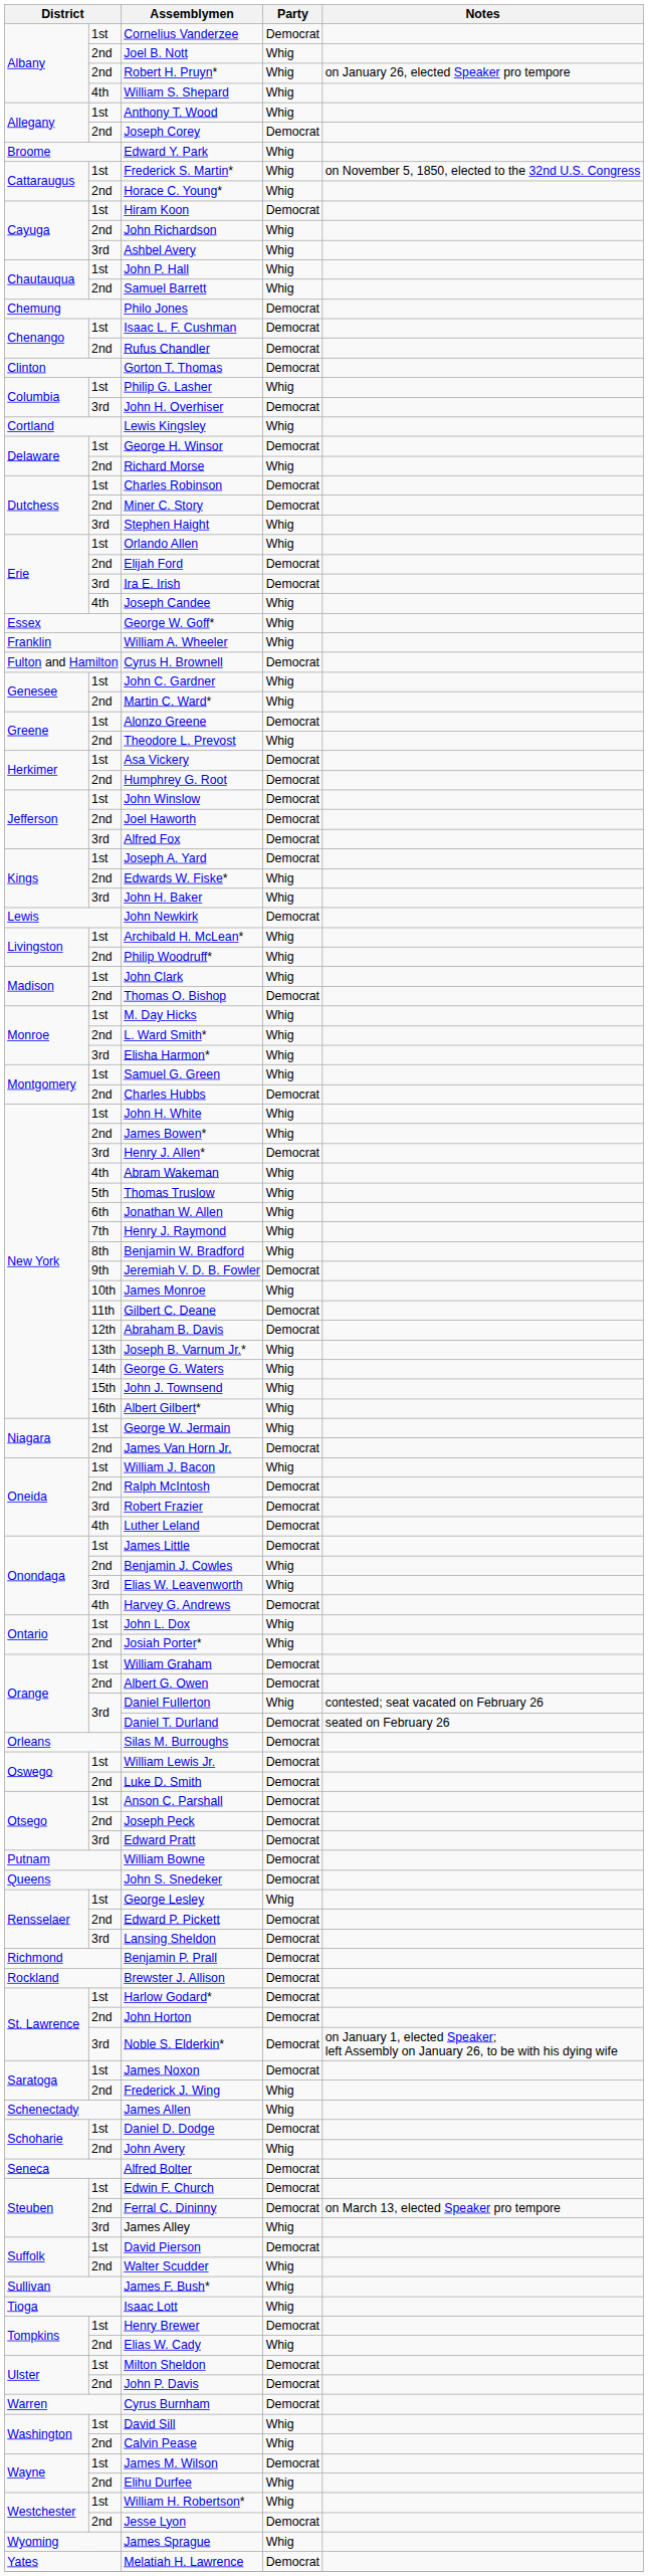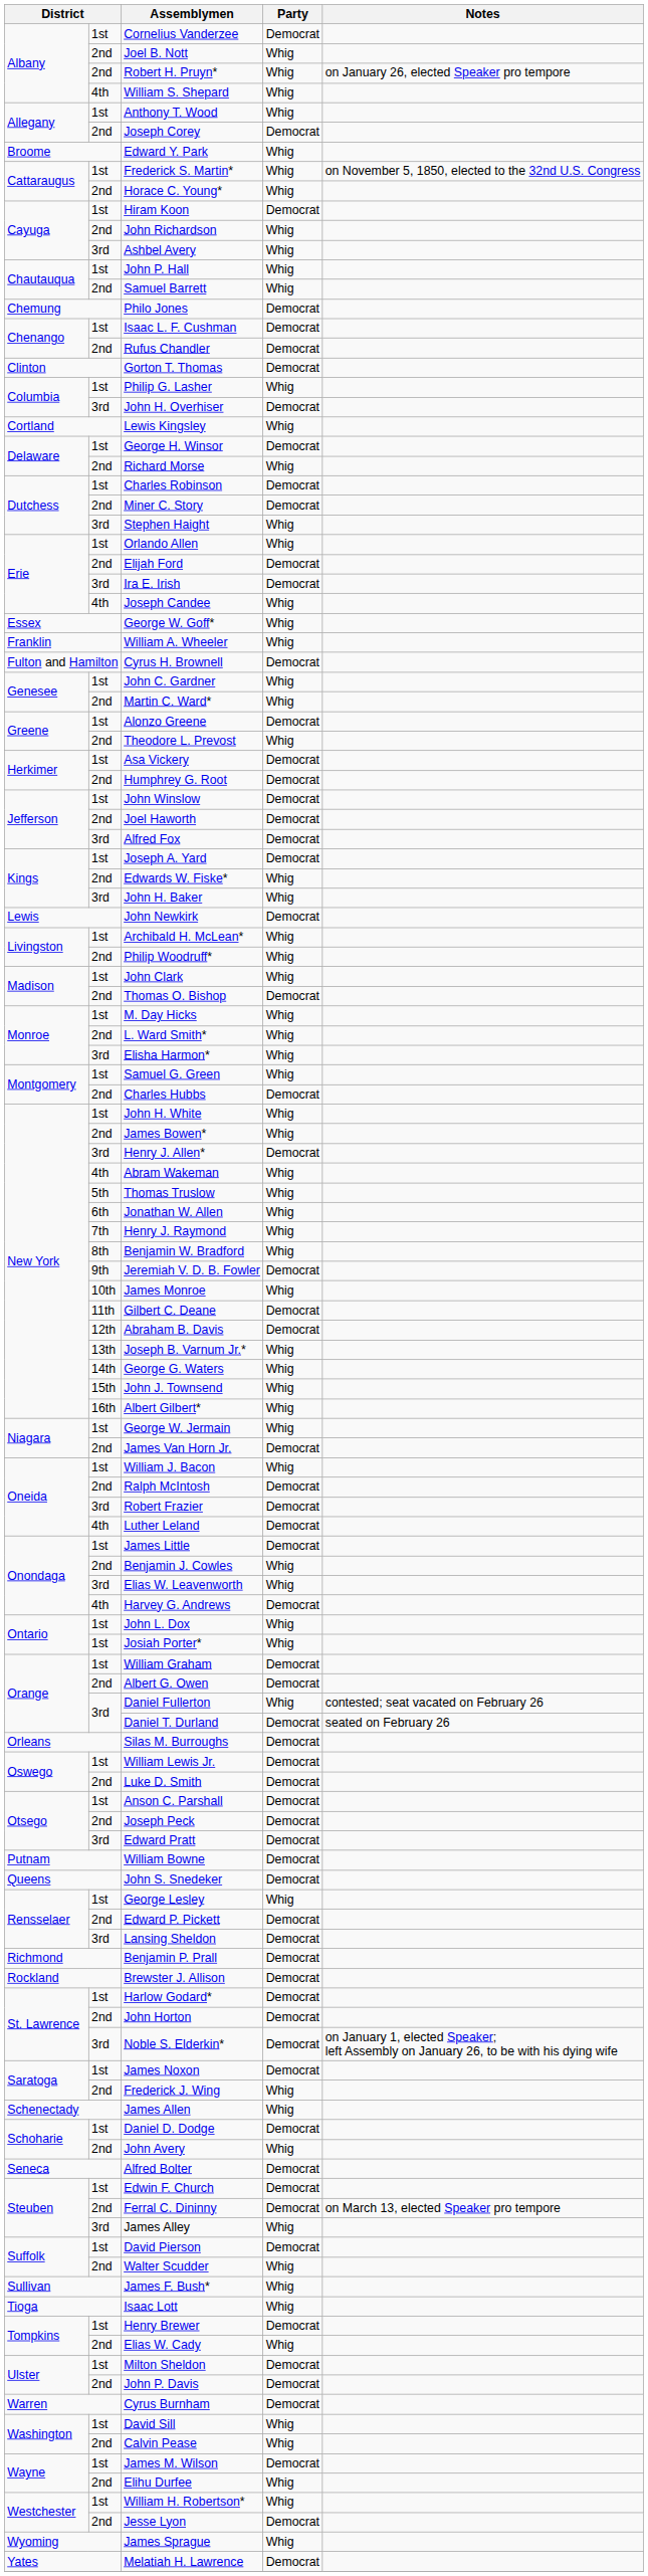 <table class=wikitable>
 <tr>
 <th colspan="2">District</th>
 <th>Assemblymen</th>
 <th>Party</th>
 <th>Notes</th>
 </tr>
 <tr>
 <td rowspan="4"><a href='#'>Albany</a></td>
 <td>1st</td>
 <td><a href='#'>Cornelius Vanderzee</a></td>
 <td>Democrat</td>
 <td></td>
 </tr>
 <tr>
 <td>2nd</td>
 <td><a href='#'>Joel B. Nott</a></td>
 <td>Whig</td>
 <td></td>
 </tr>
 <tr>
 <td>2nd</td>
 <td><a href='#'>Robert H. Pruyn</a>*</td>
 <td>Whig</td>
 <td>on January 26, elected <a href='#'>Speaker</a> pro tempore</td>
 </tr>
 <tr>
 <td>4th</td>
 <td><a href='#'>William S. Shepard</a></td>
 <td>Whig</td>
 <td></td>
 </tr>
 <tr>
 <td rowspan="2"><a href='#'>Allegany</a></td>
 <td>1st</td>
 <td><a href='#'>Anthony T. Wood</a></td>
 <td>Whig</td>
 <td></td>
 </tr>
 <tr>
 <td>2nd</td>
 <td><a href='#'>Joseph Corey</a></td>
 <td>Democrat</td>
 <td></td>
 </tr>
 <tr>
 <td colspan="2"><a href='#'>Broome</a></td>
 <td><a href='#'>Edward Y. Park</a></td>
 <td>Whig</td>
 <td></td>
 </tr>
 <tr>
 <td rowspan="2"><a href='#'>Cattaraugus</a></td>
 <td>1st</td>
 <td><a href='#'>Frederick S. Martin</a>*</td>
 <td>Whig</td>
 <td>on November 5, 1850, elected to the <a href='#'>32nd U.S. Congress</a></td>
 </tr>
 <tr>
 <td>2nd</td>
 <td><a href='#'>Horace C. Young</a>*</td>
 <td>Whig</td>
 <td></td>
 </tr>
 <tr>
 <td rowspan="3"><a href='#'>Cayuga</a></td>
 <td>1st</td>
 <td><a href='#'>Hiram Koon</a></td>
 <td>Democrat</td>
 <td></td>
 </tr>
 <tr>
 <td>2nd</td>
 <td><a href='#'>John Richardson</a></td>
 <td>Whig</td>
 <td></td>
 </tr>
 <tr>
 <td>3rd</td>
 <td><a href='#'>Ashbel Avery</a></td>
 <td>Whig</td>
 <td></td>
 </tr>
 <tr>
 <td rowspan="2"><a href='#'>Chautauqua</a></td>
 <td>1st</td>
 <td><a href='#'>John P. Hall</a></td>
 <td>Whig</td>
 <td></td>
 </tr>
 <tr>
 <td>2nd</td>
 <td><a href='#'>Samuel Barrett</a></td>
 <td>Whig</td>
 <td></td>
 </tr>
 <tr>
 <td colspan="2"><a href='#'>Chemung</a></td>
 <td><a href='#'>Philo Jones</a></td>
 <td>Democrat</td>
 <td></td>
 </tr>
 <tr>
 <td rowspan="2"><a href='#'>Chenango</a></td>
 <td>1st</td>
 <td><a href='#'>Isaac L. F. Cushman</a></td>
 <td>Democrat</td>
 <td></td>
 </tr>
 <tr>
 <td>2nd</td>
 <td><a href='#'>Rufus Chandler</a></td>
 <td>Democrat</td>
 <td></td>
 </tr>
 <tr>
 <td colspan="2"><a href='#'>Clinton</a></td>
 <td><a href='#'>Gorton T. Thomas</a></td>
 <td>Democrat</td>
 <td></td>
 </tr>
 <tr>
 <td rowspan="2"><a href='#'>Columbia</a></td>
 <td>1st</td>
 <td><a href='#'>Philip G. Lasher</a></td>
 <td>Whig</td>
 <td></td>
 </tr>
 <tr>
 <td>3rd</td>
 <td><a href='#'>John H. Overhiser</a></td>
 <td>Democrat</td>
 <td></td>
 </tr>
 <tr>
 <td colspan="2"><a href='#'>Cortland</a></td>
 <td><a href='#'>Lewis Kingsley</a></td>
 <td>Whig</td>
 <td></td>
 </tr>
 <tr>
 <td rowspan="2"><a href='#'>Delaware</a></td>
 <td>1st</td>
 <td><a href='#'>George H. Winsor</a></td>
 <td>Democrat</td>
 <td></td>
 </tr>
 <tr>
 <td>2nd</td>
 <td><a href='#'>Richard Morse</a></td>
 <td>Whig</td>
 <td></td>
 </tr>
 <tr>
 <td rowspan="3"><a href='#'>Dutchess</a></td>
 <td>1st</td>
 <td><a href='#'>Charles Robinson</a></td>
 <td>Democrat</td>
 <td></td>
 </tr>
 <tr>
 <td>2nd</td>
 <td><a href='#'>Miner C. Story</a></td>
 <td>Democrat</td>
 <td></td>
 </tr>
 <tr>
 <td>3rd</td>
 <td><a href='#'>Stephen Haight</a></td>
 <td>Whig</td>
 <td></td>
 </tr>
 <tr>
 <td rowspan="4"><a href='#'>Erie</a></td>
 <td>1st</td>
 <td><a href='#'>Orlando Allen</a></td>
 <td>Whig</td>
 <td></td>
 </tr>
 <tr>
 <td>2nd</td>
 <td><a href='#'>Elijah Ford</a></td>
 <td>Democrat</td>
 <td></td>
 </tr>
 <tr>
 <td>3rd</td>
 <td><a href='#'>Ira E. Irish</a></td>
 <td>Democrat</td>
 <td></td>
 </tr>
 <tr>
 <td>4th</td>
 <td><a href='#'>Joseph Candee</a></td>
 <td>Whig</td>
 <td></td>
 </tr>
 <tr>
 <td colspan="2"><a href='#'>Essex</a></td>
 <td><a href='#'>George W. Goff</a>*</td>
 <td>Whig</td>
 <td></td>
 </tr>
 <tr>
 <td colspan="2"><a href='#'>Franklin</a></td>
 <td><a href='#'>William A. Wheeler</a></td>
 <td>Whig</td>
 <td></td>
 </tr>
 <tr>
 <td colspan="2"><a href='#'>Fulton</a> and <a href='#'>Hamilton</a></td>
 <td><a href='#'>Cyrus H. Brownell</a></td>
 <td>Democrat</td>
 <td></td>
 </tr>
 <tr>
 <td rowspan="2"><a href='#'>Genesee</a></td>
 <td>1st</td>
 <td><a href='#'>John C. Gardner</a></td>
 <td>Whig</td>
 <td></td>
 </tr>
 <tr>
 <td>2nd</td>
 <td><a href='#'>Martin C. Ward</a>*</td>
 <td>Whig</td>
 <td></td>
 </tr>
 <tr>
 <td rowspan="2"><a href='#'>Greene</a></td>
 <td>1st</td>
 <td><a href='#'>Alonzo Greene</a></td>
 <td>Democrat</td>
 <td></td>
 </tr>
 <tr>
 <td>2nd</td>
 <td><a href='#'>Theodore L. Prevost</a></td>
 <td>Whig</td>
 <td></td>
 </tr>
 <tr>
 <td rowspan="2"><a href='#'>Herkimer</a></td>
 <td>1st</td>
 <td><a href='#'>Asa Vickery</a></td>
 <td>Democrat</td>
 <td></td>
 </tr>
 <tr>
 <td>2nd</td>
 <td><a href='#'>Humphrey G. Root</a></td>
 <td>Democrat</td>
 <td></td>
 </tr>
 <tr>
 <td rowspan="3"><a href='#'>Jefferson</a></td>
 <td>1st</td>
 <td><a href='#'>John Winslow</a></td>
 <td>Democrat</td>
 <td></td>
 </tr>
 <tr>
 <td>2nd</td>
 <td><a href='#'>Joel Haworth</a></td>
 <td>Democrat</td>
 <td></td>
 </tr>
 <tr>
 <td>3rd</td>
 <td><a href='#'>Alfred Fox</a></td>
 <td>Democrat</td>
 <td></td>
 </tr>
 <tr>
 <td rowspan="3"><a href='#'>Kings</a></td>
 <td>1st</td>
 <td><a href='#'>Joseph A. Yard</a></td>
 <td>Democrat</td>
 <td></td>
 </tr>
 <tr>
 <td>2nd</td>
 <td><a href='#'>Edwards W. Fiske</a>*</td>
 <td>Whig</td>
 <td></td>
 </tr>
 <tr>
 <td>3rd</td>
 <td><a href='#'>John H. Baker</a></td>
 <td>Whig</td>
 <td></td>
 </tr>
 <tr>
 <td colspan="2"><a href='#'>Lewis</a></td>
 <td><a href='#'>John Newkirk</a></td>
 <td>Democrat</td>
 <td></td>
 </tr>
 <tr>
 <td rowspan="2"><a href='#'>Livingston</a></td>
 <td>1st</td>
 <td><a href='#'>Archibald H. McLean</a>*</td>
 <td>Whig</td>
 <td></td>
 </tr>
 <tr>
 <td>2nd</td>
 <td><a href='#'>Philip Woodruff</a>*</td>
 <td>Whig</td>
 <td></td>
 </tr>
 <tr>
 <td rowspan="2"><a href='#'>Madison</a></td>
 <td>1st</td>
 <td><a href='#'>John Clark</a></td>
 <td>Whig</td>
 <td></td>
 </tr>
 <tr>
 <td>2nd</td>
 <td><a href='#'>Thomas O. Bishop</a></td>
 <td>Democrat</td>
 <td></td>
 </tr>
 <tr>
 <td rowspan="3"><a href='#'>Monroe</a></td>
 <td>1st</td>
 <td><a href='#'>M. Day Hicks</a></td>
 <td>Whig</td>
 <td></td>
 </tr>
 <tr>
 <td>2nd</td>
 <td><a href='#'>L. Ward Smith</a>*</td>
 <td>Whig</td>
 <td></td>
 </tr>
 <tr>
 <td>3rd</td>
 <td><a href='#'>Elisha Harmon</a>*</td>
 <td>Whig</td>
 <td></td>
 </tr>
 <tr>
 <td rowspan="2"><a href='#'>Montgomery</a></td>
 <td>1st</td>
 <td><a href='#'>Samuel G. Green</a></td>
 <td>Whig</td>
 <td></td>
 </tr>
 <tr>
 <td>2nd</td>
 <td><a href='#'>Charles Hubbs</a></td>
 <td>Democrat</td>
 <td></td>
 </tr>
 <tr>
 <td rowspan="16"><a href='#'>New York</a></td>
 <td>1st</td>
 <td><a href='#'>John H. White</a></td>
 <td>Whig</td>
 <td></td>
 </tr>
 <tr>
 <td>2nd</td>
 <td><a href='#'>James Bowen</a>*</td>
 <td>Whig</td>
 <td></td>
 </tr>
 <tr>
 <td>3rd</td>
 <td><a href='#'>Henry J. Allen</a>*</td>
 <td>Democrat</td>
 <td></td>
 </tr>
 <tr>
 <td>4th</td>
 <td><a href='#'>Abram Wakeman</a></td>
 <td>Whig</td>
 <td></td>
 </tr>
 <tr>
 <td>5th</td>
 <td><a href='#'>Thomas Truslow</a></td>
 <td>Whig</td>
 <td></td>
 </tr>
 <tr>
 <td>6th</td>
 <td><a href='#'>Jonathan W. Allen</a></td>
 <td>Whig</td>
 <td></td>
 </tr>
 <tr>
 <td>7th</td>
 <td><a href='#'>Henry J. Raymond</a></td>
 <td>Whig</td>
 <td></td>
 </tr>
 <tr>
 <td>8th</td>
 <td><a href='#'>Benjamin W. Bradford</a></td>
 <td>Whig</td>
 <td></td>
 </tr>
 <tr>
 <td>9th</td>
 <td><a href='#'>Jeremiah V. D. B. Fowler</a></td>
 <td>Democrat</td>
 <td></td>
 </tr>
 <tr>
 <td>10th</td>
 <td><a href='#'>James Monroe</a></td>
 <td>Whig</td>
 <td></td>
 </tr>
 <tr>
 <td>11th</td>
 <td><a href='#'>Gilbert C. Deane</a></td>
 <td>Democrat</td>
 <td></td>
 </tr>
 <tr>
 <td>12th</td>
 <td><a href='#'>Abraham B. Davis</a></td>
 <td>Democrat</td>
 <td></td>
 </tr>
 <tr>
 <td>13th</td>
 <td><a href='#'>Joseph B. Varnum Jr.</a>*</td>
 <td>Whig</td>
 <td></td>
 </tr>
 <tr>
 <td>14th</td>
 <td><a href='#'>George G. Waters</a></td>
 <td>Whig</td>
 <td></td>
 </tr>
 <tr>
 <td>15th</td>
 <td><a href='#'>John J. Townsend</a></td>
 <td>Whig</td>
 <td></td>
 </tr>
 <tr>
 <td>16th</td>
 <td><a href='#'>Albert Gilbert</a>*</td>
 <td>Whig</td>
 <td></td>
 </tr>
 <tr>
 <td rowspan="2"><a href='#'>Niagara</a></td>
 <td>1st</td>
 <td><a href='#'>George W. Jermain</a></td>
 <td>Whig</td>
 <td></td>
 </tr>
 <tr>
 <td>2nd</td>
 <td><a href='#'>James Van Horn Jr.</a></td>
 <td>Democrat</td>
 <td></td>
 </tr>
 <tr>
 <td rowspan="4"><a href='#'>Oneida</a></td>
 <td>1st</td>
 <td><a href='#'>William J. Bacon</a></td>
 <td>Whig</td>
 <td></td>
 </tr>
 <tr>
 <td>2nd</td>
 <td><a href='#'>Ralph McIntosh</a></td>
 <td>Democrat</td>
 <td></td>
 </tr>
 <tr>
 <td>3rd</td>
 <td><a href='#'>Robert Frazier</a></td>
 <td>Democrat</td>
 <td></td>
 </tr>
 <tr>
 <td>4th</td>
 <td><a href='#'>Luther Leland</a></td>
 <td>Democrat</td>
 <td></td>
 </tr>
 <tr>
 <td rowspan="4"><a href='#'>Onondaga</a></td>
 <td>1st</td>
 <td><a href='#'>James Little</a></td>
 <td>Democrat</td>
 <td></td>
 </tr>
 <tr>
 <td>2nd</td>
 <td><a href='#'>Benjamin J. Cowles</a></td>
 <td>Whig</td>
 <td></td>
 </tr>
 <tr>
 <td>3rd</td>
 <td><a href='#'>Elias W. Leavenworth</a></td>
 <td>Whig</td>
 <td></td>
 </tr>
 <tr>
 <td>4th</td>
 <td><a href='#'>Harvey G. Andrews</a></td>
 <td>Democrat</td>
 <td></td>
 </tr>
 <tr>
 <td rowspan="2"><a href='#'>Ontario</a></td>
 <td>1st</td>
 <td><a href='#'>John L. Dox</a></td>
 <td>Whig</td>
 <td></td>
 </tr>
 <tr>
-<td>2nd</td>
+<td>1st</td>
 <td><a href='#'>Josiah Porter</a>*</td>
 <td>Whig</td>
 <td></td>
 </tr>
 <tr>
 <td rowspan="4"><a href='#'>Orange</a></td>
 <td>1st</td>
 <td><a href='#'>William Graham</a></td>
 <td>Democrat</td>
 <td></td>
 </tr>
 <tr>
 <td>2nd</td>
 <td><a href='#'>Albert G. Owen</a></td>
 <td>Democrat</td>
 <td></td>
 </tr>
 <tr>
 <td rowspan="2">3rd</td>
 <td><a href='#'>Daniel Fullerton</a></td>
 <td>Whig</td>
 <td>contested; seat vacated on February 26</td>
 </tr>
 <tr>
 <td><a href='#'>Daniel T. Durland</a></td>
 <td>Democrat</td>
 <td>seated on February 26</td>
 </tr>
 <tr>
 <td colspan="2"><a href='#'>Orleans</a></td>
 <td><a href='#'>Silas M. Burroughs</a></td>
 <td>Democrat</td>
 <td></td>
 </tr>
 <tr>
 <td rowspan="2"><a href='#'>Oswego</a></td>
 <td>1st</td>
 <td><a href='#'>William Lewis Jr.</a></td>
 <td>Democrat</td>
 <td></td>
 </tr>
 <tr>
 <td>2nd</td>
 <td><a href='#'>Luke D. Smith</a></td>
 <td>Democrat</td>
 <td></td>
 </tr>
 <tr>
 <td rowspan="3"><a href='#'>Otsego</a></td>
 <td>1st</td>
 <td><a href='#'>Anson C. Parshall</a></td>
 <td>Democrat</td>
 <td></td>
 </tr>
 <tr>
 <td>2nd</td>
 <td><a href='#'>Joseph Peck</a></td>
 <td>Democrat</td>
 <td></td>
 </tr>
 <tr>
 <td>3rd</td>
 <td><a href='#'>Edward Pratt</a></td>
 <td>Democrat</td>
 <td></td>
 </tr>
 <tr>
 <td colspan="2"><a href='#'>Putnam</a></td>
 <td><a href='#'>William Bowne</a></td>
 <td>Democrat</td>
 <td></td>
 </tr>
 <tr>
 <td colspan="2"><a href='#'>Queens</a></td>
 <td><a href='#'>John S. Snedeker</a></td>
 <td>Democrat</td>
 <td></td>
 </tr>
 <tr>
 <td rowspan="3"><a href='#'>Rensselaer</a></td>
 <td>1st</td>
 <td><a href='#'>George Lesley</a></td>
 <td>Whig</td>
 <td></td>
 </tr>
 <tr>
 <td>2nd</td>
 <td><a href='#'>Edward P. Pickett</a></td>
 <td>Democrat</td>
 <td></td>
 </tr>
 <tr>
 <td>3rd</td>
 <td><a href='#'>Lansing Sheldon</a></td>
 <td>Democrat</td>
 <td></td>
 </tr>
 <tr>
 <td colspan="2"><a href='#'>Richmond</a></td>
 <td><a href='#'>Benjamin P. Prall</a></td>
 <td>Democrat</td>
 <td></td>
 </tr>
 <tr>
 <td colspan="2"><a href='#'>Rockland</a></td>
 <td><a href='#'>Brewster J. Allison</a></td>
 <td>Democrat</td>
 <td></td>
 </tr>
 <tr>
 <td rowspan="3"><a href='#'>St. Lawrence</a></td>
 <td>1st</td>
 <td><a href='#'>Harlow Godard</a>*</td>
 <td>Democrat</td>
 <td></td>
 </tr>
 <tr>
 <td>2nd</td>
 <td><a href='#'>John Horton</a></td>
 <td>Democrat</td>
 <td></td>
 </tr>
 <tr>
 <td>3rd</td>
 <td><a href='#'>Noble S. Elderkin</a>*</td>
 <td>Democrat</td>
 <td>on January 1, elected <a href='#'>Speaker</a>; <br>left Assembly on January 26, to be with his dying wife</td>
 </tr>
 <tr>
 <td rowspan="2"><a href='#'>Saratoga</a></td>
 <td>1st</td>
 <td><a href='#'>James Noxon</a></td>
 <td>Democrat</td>
 <td></td>
 </tr>
 <tr>
 <td>2nd</td>
 <td><a href='#'>Frederick J. Wing</a></td>
 <td>Whig</td>
 <td></td>
 </tr>
 <tr>
 <td colspan="2"><a href='#'>Schenectady</a></td>
 <td><a href='#'>James Allen</a></td>
 <td>Whig</td>
 <td></td>
 </tr>
 <tr>
 <td rowspan="2"><a href='#'>Schoharie</a></td>
 <td>1st</td>
 <td><a href='#'>Daniel D. Dodge</a></td>
 <td>Democrat</td>
 <td></td>
 </tr>
 <tr>
 <td>2nd</td>
 <td><a href='#'>John Avery</a></td>
 <td>Whig</td>
 <td></td>
 </tr>
 <tr>
 <td colspan="2"><a href='#'>Seneca</a></td>
 <td><a href='#'>Alfred Bolter</a></td>
 <td>Democrat</td>
 <td></td>
 </tr>
 <tr>
 <td rowspan="3"><a href='#'>Steuben</a></td>
 <td>1st</td>
 <td><a href='#'>Edwin F. Church</a></td>
 <td>Democrat</td>
 <td></td>
 </tr>
 <tr>
 <td>2nd</td>
 <td><a href='#'>Ferral C. Dininny</a></td>
 <td>Democrat</td>
 <td>on March 13, elected <a href='#'>Speaker</a> pro tempore</td>
 </tr>
 <tr>
 <td>3rd</td>
 <td>James Alley</td>
 <td>Whig</td>
 <td></td>
 </tr>
 <tr>
 <td rowspan="2"><a href='#'>Suffolk</a></td>
 <td>1st</td>
 <td><a href='#'>David Pierson</a></td>
 <td>Democrat</td>
 <td></td>
 </tr>
 <tr>
 <td>2nd</td>
 <td><a href='#'>Walter Scudder</a></td>
 <td>Whig</td>
 <td></td>
 </tr>
 <tr>
 <td colspan="2"><a href='#'>Sullivan</a></td>
 <td><a href='#'>James F. Bush</a>*</td>
 <td>Whig</td>
 <td></td>
 </tr>
 <tr>
 <td colspan="2"><a href='#'>Tioga</a></td>
 <td><a href='#'>Isaac Lott</a></td>
 <td>Whig</td>
 <td></td>
 </tr>
 <tr>
 <td rowspan="2"><a href='#'>Tompkins</a></td>
 <td>1st</td>
 <td><a href='#'>Henry Brewer</a></td>
 <td>Democrat</td>
 <td></td>
 </tr>
 <tr>
 <td>2nd</td>
 <td><a href='#'>Elias W. Cady</a></td>
 <td>Whig</td>
 <td></td>
 </tr>
 <tr>
 <td rowspan="2"><a href='#'>Ulster</a></td>
 <td>1st</td>
 <td><a href='#'>Milton Sheldon</a></td>
 <td>Democrat</td>
 <td></td>
 </tr>
 <tr>
 <td>2nd</td>
 <td><a href='#'>John P. Davis</a></td>
 <td>Democrat</td>
 <td></td>
 </tr>
 <tr>
 <td colspan="2"><a href='#'>Warren</a></td>
 <td><a href='#'>Cyrus Burnham</a></td>
 <td>Democrat</td>
 <td></td>
 </tr>
 <tr>
 <td rowspan="2"><a href='#'>Washington</a></td>
 <td>1st</td>
 <td><a href='#'>David Sill</a></td>
 <td>Whig</td>
 <td></td>
 </tr>
 <tr>
 <td>2nd</td>
 <td><a href='#'>Calvin Pease</a></td>
 <td>Whig</td>
 <td></td>
 </tr>
 <tr>
 <td rowspan="2"><a href='#'>Wayne</a></td>
 <td>1st</td>
 <td><a href='#'>James M. Wilson</a></td>
 <td>Democrat</td>
 <td></td>
 </tr>
 <tr>
 <td>2nd</td>
 <td><a href='#'>Elihu Durfee</a></td>
 <td>Whig</td>
 <td></td>
 </tr>
 <tr>
 <td rowspan="2"><a href='#'>Westchester</a></td>
 <td>1st</td>
 <td><a href='#'>William H. Robertson</a>*</td>
 <td>Whig</td>
 <td></td>
 </tr>
 <tr>
 <td>2nd</td>
 <td><a href='#'>Jesse Lyon</a></td>
 <td>Democrat</td>
 <td></td>
 </tr>
 <tr>
 <td colspan="2"><a href='#'>Wyoming</a></td>
 <td><a href='#'>James Sprague</a></td>
 <td>Whig</td>
 <td></td>
 </tr>
 <tr>
 <td colspan="2"><a href='#'>Yates</a></td>
 <td><a href='#'>Melatiah H. Lawrence</a></td>
 <td>Democrat</td>
 <td></td>
 </tr>
 <tr>
 </tr>
 </table>
